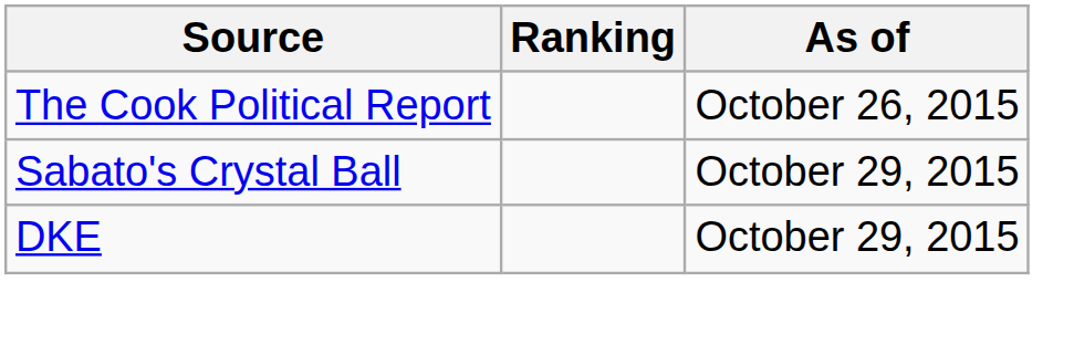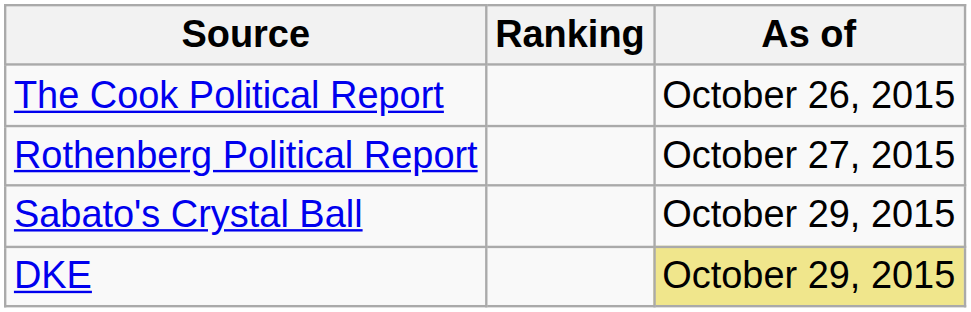 <table class="wikitable" style="text-align:center">
 <tr>
 <th>Source</th>
 <th>Ranking</th>
 <th>As of</th>
 </tr>
 <tr>
 <td align=left><a href='#'>The Cook Political Report</a></td>
 <td></td>
 <td>October 26, 2015</td>
 </tr>
 <tr>
+<td align=left><a href='#'>Rothenberg Political Report</a></td>
+<td></td>
+<td>October 27, 2015</td>
+</tr>
+<tr>
 <td align=left><a href='#'>Sabato's Crystal Ball</a></td>
 <td></td>
 <td>October 29, 2015</td>
 </tr>
 <tr>
 <td align=left><a href='#'>DKE</a></td>
 <td></td>
-<td>October 29, 2015</td>
+<td style="background: khaki;">October 29, 2015</td>
 </tr>
 </table>
